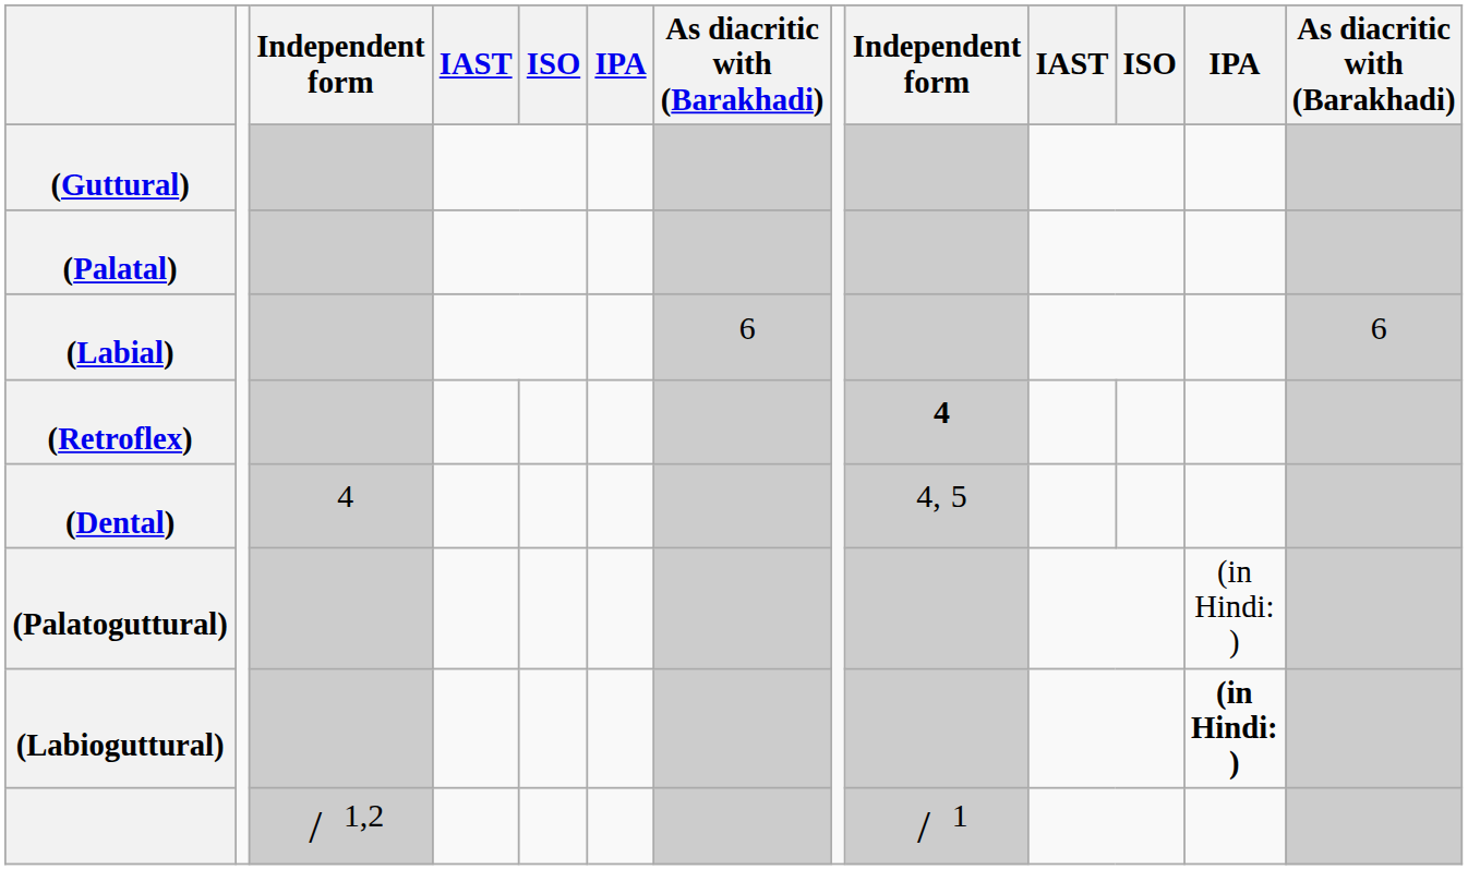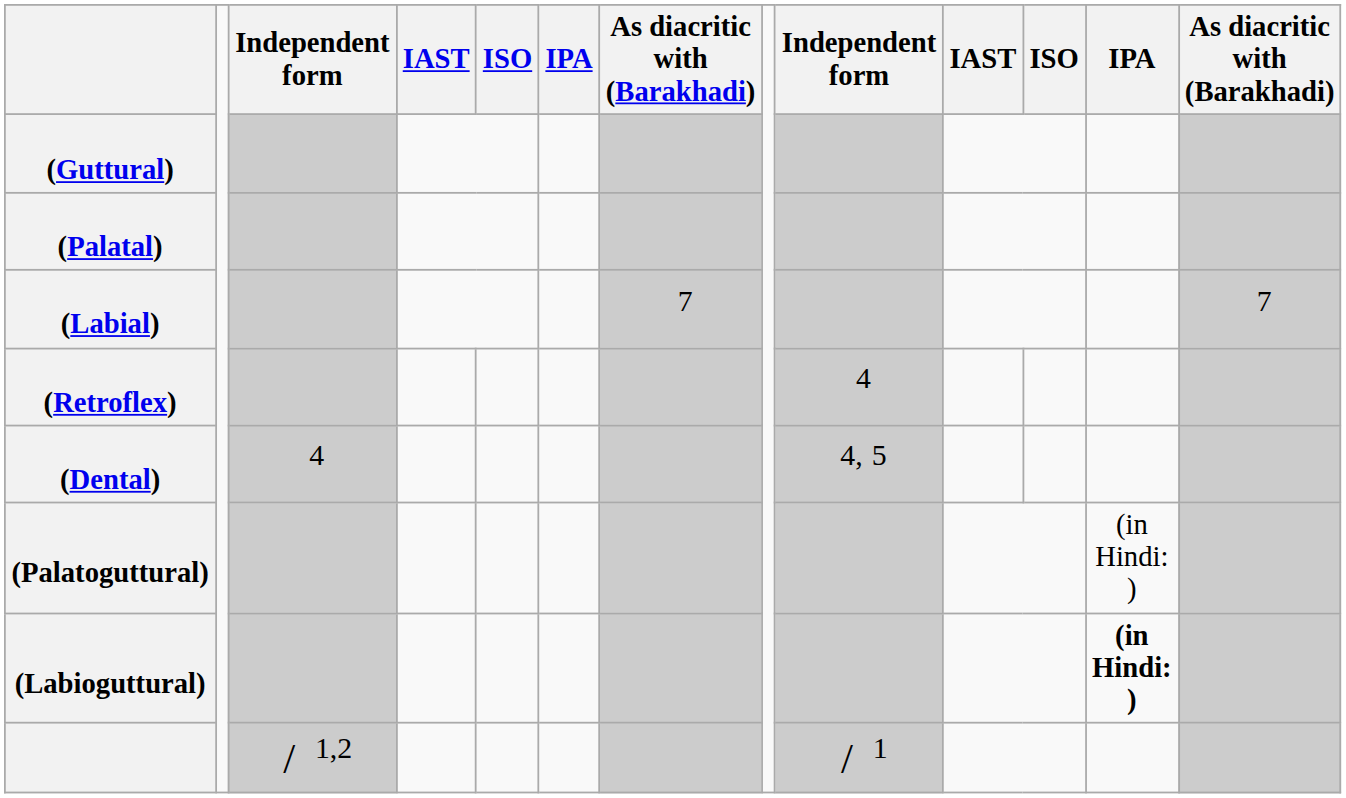 <table class="wikitable" style="margin: auto; border: none; text-align:center;">
 <tr>
 <th></th>
 <td rowspan="10"></td>
 <th>Independent form</th>
 <th><a href='#'>IAST</a></th>
 <th><a href='#'>ISO</a></th>
 <th><a href='#'>IPA</a></th>
 <th>As diacritic with  (<a href='#'>Barakhadi</a>)</th>
 <td rowspan="10"></td>
 <th>Independent form</th>
 <th>IAST</th>
 <th>ISO</th>
 <th>IPA</th>
 <th>As diacritic with  (Barakhadi)</th>
 </tr>
 <tr>
 <th><em></em><br>(<a href='#'>Guttural</a>)</th>
 <td style="background:#ccc; font-size:24px;"></td>
 <td colspan="2"></td>
 <td></td>
 <td style="background:#ccc; font-size:24px;"></td>
 <td style="background:#ccc; font-size:24px;"></td>
 <td colspan="2"></td>
 <td></td>
 <td style="background:#ccc; font-size:24px;"></td>
 </tr>
 <tr>
 <th><em></em><br>(<a href='#'>Palatal</a>)</th>
 <td style="background:#ccc; font-size:24px;"></td>
 <td colspan="2"></td>
 <td></td>
 <td style="background:#ccc; font-size:24px;"><br></td>
 <td style="background:#ccc; font-size:24px;"></td>
 <td colspan="2"></td>
 <td></td>
 <td style="background:#ccc; font-size:24px;"></td>
 </tr>
 <tr>
 <th><br>(<a href='#'>Labial</a>)</th>
 <td style="background:#ccc; font-size:24px;"></td>
 <td colspan="2"></td>
 <td></td>
-<td style="background:#ccc; font-size:24px;"><small> <sup>6</sup></small></td>
+<td style="background:#ccc; font-size:24px;"><small> <sup>7</sup></small></td>
 <td style="background:#ccc; font-size:24px;"></td>
 <td colspan="2"></td>
 <td></td>
-<td style="background:#ccc; font-size:24px;"><small> <sup>6</sup></small></td>
+<td style="background:#ccc; font-size:24px;"><small> <sup>7</sup></small></td>
 </tr>
 <tr>
 <th><em></em><br>(<a href='#'>Retroflex</a>)</th>
 <td style="background:#ccc; font-size:24px;"></td>
 <td></td>
 <td></td>
 <td></td>
 <td style="background:#ccc; font-size:24px;"></td>
-<td style="background:#ccc; font-size:24px;"><strong><small> <sup>4</sup></small></strong></td>
+<td style="background:#ccc; font-size:24px;"><small> <sup>4</sup></small></td>
 <td></td>
 <td></td>
 <td></td>
 <td style="background:#ccc; font-size:24px;"></td>
 </tr>
 <tr>
 <th><br>(<a href='#'>Dental</a>)</th>
 <td style="background:#ccc; font-size:24px;"><small> <sup>4</sup></small></td>
 <td></td>
 <td></td>
 <td></td>
 <td style="background:#ccc; font-size:24px;"></td>
 <td style="background:#ccc; font-size:24px;"><small> <sup>4,</sup> <sup>5</sup></small></td>
 <td></td>
 <td></td>
 <td></td>
 <td style="background:#ccc; font-size:24px;"></td>
 </tr>
 <tr>
 <th><em></em><br>(Palatoguttural)</th>
 <td style="background:#ccc; font-size:24px;"></td>
 <td></td>
 <td></td>
 <td></td>
 <td style="background:#ccc; font-size:24px;"></td>
 <td style="background:#ccc; font-size:24px;"></td>
 <td colspan="2"></td>
 <td> (in Hindi: )</td>
 <td style="background:#ccc; font-size:24px;"></td>
 </tr>
 <tr>
 <th><em></em><br>(Labioguttural)</th>
 <td style="background:#ccc; font-size:24px;"></td>
 <td></td>
 <td></td>
 <td></td>
 <td style="background:#ccc; font-size:24px;"></td>
 <td style="background:#ccc; font-size:24px;"></td>
 <td colspan="2"></td>
 <td><strong> (in Hindi: )</strong></td>
 <td style="background:#ccc; font-size:24px;"></td>
 </tr>
 <tr>
 <th></th>
 <td style="background:#ccc; font-size:24px;"> / <small> <sup>1,2</sup></small></td>
 <td></td>
 <td></td>
 <td></td>
 <td style="background:#ccc; font-size:24px;"></td>
 <td style="background:#ccc; font-size:24px;"> / <small> <sup>1</sup></small></td>
 <td colspan="2"></td>
 <td></td>
 <td style="background:#ccc; font-size:24px;"></td>
 </tr>
 </table>
